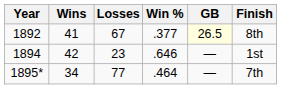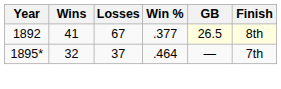 <table class="sortable wikitable" style="text-align:center;">
 <tr>
 <th width="50px">Year</th>
 <th width="50px">Wins</th>
 <th width="50px">Losses</th>
 <th width="50px">Win %</th>
 <th width="50px">GB</th>
 <th width="50px">Finish</th>
 </tr>
 <tr>
 <td>1892</td>
 <td>41</td>
 <td>67</td>
 <td>.377</td>
 <td style="background: lightyellow;">26.5</td>
-<td>8th</td>
-</tr>
-<tr>
-<td>1894</td>
-<td>42</td>
-<td>23</td>
-<td>.646</td>
-<td>—</td>
-<td>1st</td>
+<td style="background: lightyellow;">8th</td>
 </tr>
 <tr>
 <td>1895*</td>
-<td>34</td>
-<td>77</td>
+<td>32</td>
+<td>37</td>
 <td>.464</td>
 <td>—</td>
 <td>7th</td>
 </tr>
 </table>
